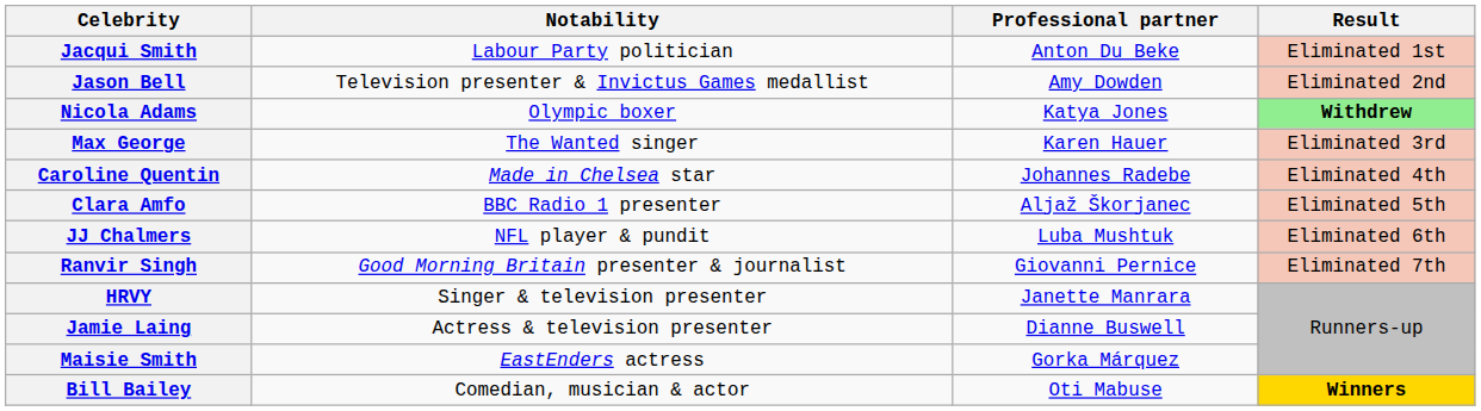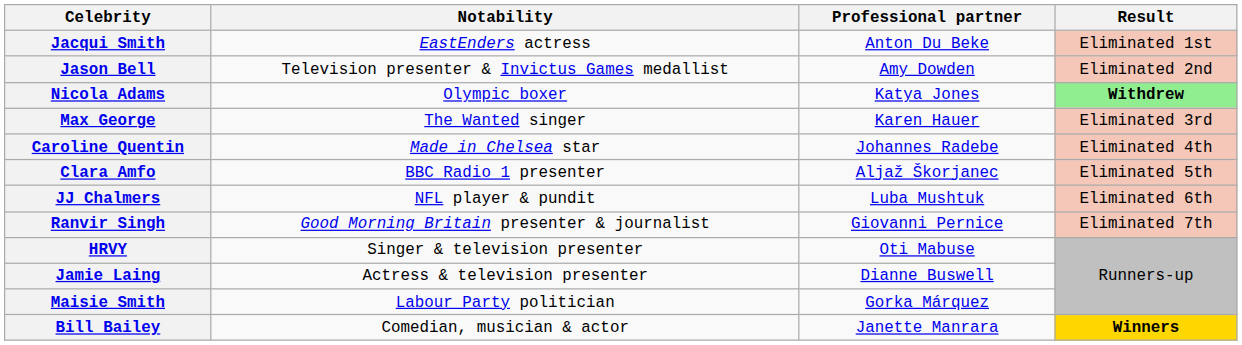 <table class="wikitable sortable" style="text-align:center; width:80%">
 <tr>
 <th scope="col">Celebrity</th>
 <th scope="col" class="unsortable">Notability</th>
 <th scope="col">Professional partner</th>
 <th scope="col">Result</th>
 </tr>
 <tr>
 <th><a href='#'>Jacqui Smith</a></th>
-<td><a href='#'>Labour Party</a> politician</td>
+<td><em><a href='#'>EastEnders</a></em> actress</td>
 <td><a href='#'>Anton Du Beke</a></td>
 <td bgcolor="f4c7b8">Eliminated 1st</td>
 </tr>
 <tr>
 <th><a href='#'>Jason Bell</a></th>
 <td>Television presenter & <a href='#'>Invictus Games</a> medallist</td>
 <td><a href='#'>Amy Dowden</a></td>
 <td bgcolor="f4c7b8">Eliminated 2nd</td>
 </tr>
 <tr>
 <th><a href='#'>Nicola Adams</a></th>
 <td><a href='#'>Olympic boxer</a></td>
 <td><a href='#'>Katya Jones</a></td>
 <td style="background:lightgreen"><strong>Withdrew</strong></td>
 </tr>
 <tr>
 <th><a href='#'>Max George</a></th>
 <td><a href='#'>The Wanted</a> singer</td>
 <td><a href='#'>Karen Hauer</a></td>
 <td bgcolor="f4c7b8">Eliminated 3rd</td>
 </tr>
 <tr>
 <th><a href='#'>Caroline Quentin</a></th>
 <td><em><a href='#'>Made in Chelsea</a></em> star</td>
 <td><a href='#'>Johannes Radebe</a></td>
 <td bgcolor="f4c7b8">Eliminated 4th</td>
 </tr>
 <tr>
 <th><a href='#'>Clara Amfo</a></th>
 <td><a href='#'>BBC Radio 1</a> presenter</td>
 <td><a href='#'>Aljaž Škorjanec</a></td>
 <td bgcolor="f4c7b8">Eliminated 5th</td>
 </tr>
 <tr>
 <th><a href='#'>JJ Chalmers</a></th>
 <td><a href='#'>NFL</a> player & pundit</td>
 <td><a href='#'>Luba Mushtuk</a></td>
 <td bgcolor="f4c7b8">Eliminated 6th</td>
 </tr>
 <tr>
 <th><a href='#'>Ranvir Singh</a></th>
 <td><em><a href='#'>Good Morning Britain</a></em> presenter & journalist</td>
 <td><a href='#'>Giovanni Pernice</a></td>
 <td bgcolor="f4c7b8">Eliminated 7th</td>
 </tr>
 <tr>
 <th><a href='#'>HRVY</a></th>
 <td>Singer & television presenter</td>
-<td><a href='#'>Janette Manrara</a></td>
+<td><a href='#'>Oti Mabuse</a></td>
 <td rowspan="3" bgcolor="silver">Runners-up</td>
 </tr>
 <tr>
 <th><a href='#'>Jamie Laing</a></th>
 <td>Actress & television presenter</td>
 <td><a href='#'>Dianne Buswell</a></td>
 </tr>
 <tr>
 <th><a href='#'>Maisie Smith</a></th>
-<td><em><a href='#'>EastEnders</a></em> actress</td>
+<td><a href='#'>Labour Party</a> politician</td>
 <td><a href='#'>Gorka Márquez</a></td>
 </tr>
 <tr>
 <th><a href='#'>Bill Bailey</a></th>
 <td>Comedian, musician & actor</td>
-<td><a href='#'>Oti Mabuse</a></td>
+<td><a href='#'>Janette Manrara</a></td>
 <td bgcolor="gold"><strong>Winners</strong></td>
 </tr>
 </table>
